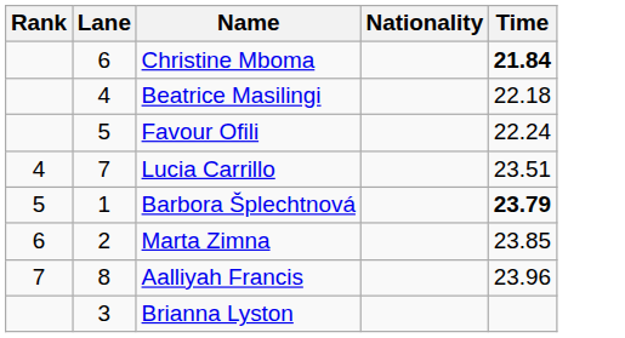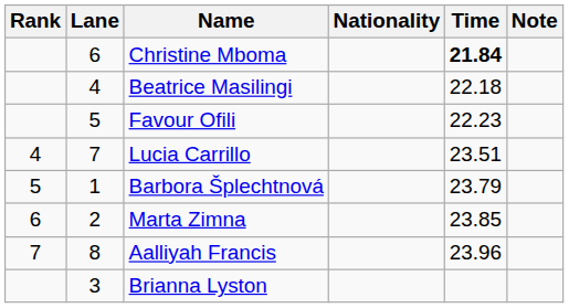 <table class="wikitable sortable" style="text-align:center">
 <tr>
 <th>Rank</th>
 <th>Lane</th>
 <th>Name</th>
 <th>Nationality</th>
 <th>Time</th>
+<th>Note</th>
 </tr>
 <tr>
 <td></td>
 <td>6</td>
 <td align=left><a href='#'>Christine Mboma</a></td>
 <td align=left></td>
 <td><strong>21.84</strong></td>
+<td></td>
 </tr>
 <tr>
 <td></td>
 <td>4</td>
 <td align=left><a href='#'>Beatrice Masilingi</a></td>
 <td align=left></td>
 <td>22.18</td>
+<td></td>
 </tr>
 <tr>
 <td></td>
 <td>5</td>
 <td align=left><a href='#'>Favour Ofili</a></td>
 <td align=left></td>
-<td>22.24</td>
+<td>22.23</td>
+<td></td>
 </tr>
 <tr>
 <td>4</td>
 <td>7</td>
 <td align=left><a href='#'>Lucia Carrillo</a></td>
 <td align=left></td>
 <td>23.51</td>
+<td></td>
 </tr>
 <tr>
 <td>5</td>
 <td>1</td>
 <td align=left><a href='#'>Barbora Šplechtnová</a></td>
 <td align=left></td>
-<td><strong>23.79</strong></td>
+<td>23.79</td>
+<td></td>
 </tr>
 <tr>
 <td>6</td>
 <td>2</td>
 <td align=left><a href='#'>Marta Zimna</a></td>
 <td align=left></td>
 <td>23.85</td>
+<td></td>
 </tr>
 <tr>
 <td>7</td>
 <td>8</td>
 <td align=left><a href='#'>Aalliyah Francis</a></td>
 <td align=left></td>
 <td>23.96</td>
+<td></td>
 </tr>
 <tr>
 <td></td>
 <td>3</td>
 <td align=left><a href='#'>Brianna Lyston</a></td>
 <td align=left></td>
 <td></td>
+<td></td>
 </tr>
 </table>
